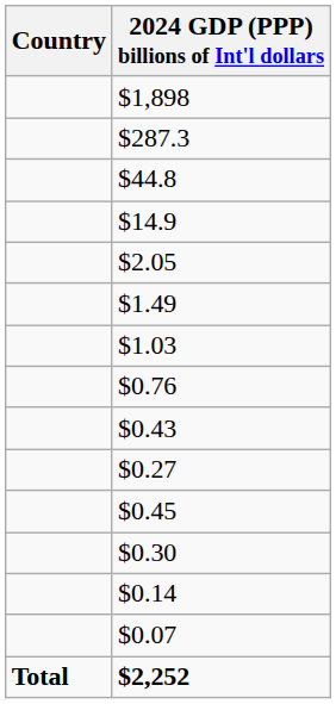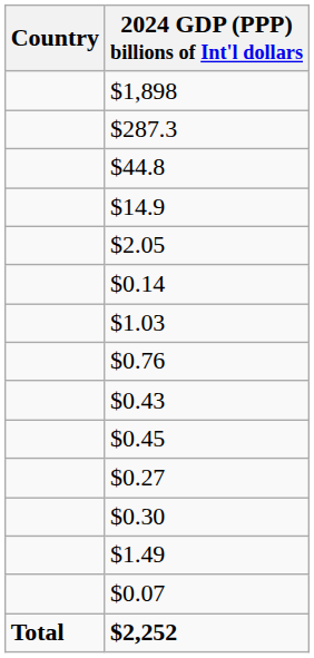 <table class="sortable wikitable sticky-header static-row-numbers col1left" >
 <tr>
 <th>Country</th>
 <th>2024 GDP (PPP)<br><small>billions of <a href='#'>Int'l dollars</a></small></th>
 </tr>
 <tr>
 <td></td>
 <td>$1,898</td>
 </tr>
 <tr>
 <td></td>
 <td>$287.3</td>
 </tr>
 <tr>
 <td></td>
 <td>$44.8</td>
 </tr>
 <tr>
 <td></td>
 <td>$14.9</td>
 </tr>
 <tr>
 <td></td>
 <td>$2.05</td>
 </tr>
 <tr>
 <td></td>
-<td>$1.49</td>
+<td>$0.14</td>
 </tr>
 <tr>
 <td></td>
 <td>$1.03</td>
 </tr>
 <tr>
 <td></td>
 <td>$0.76</td>
 </tr>
 <tr>
 <td></td>
 <td>$0.43</td>
 </tr>
 <tr>
 <td></td>
-<td>$0.27</td>
+<td>$0.45</td>
 </tr>
 <tr>
 <td></td>
-<td>$0.45</td>
+<td>$0.27</td>
 </tr>
 <tr>
 <td></td>
 <td>$0.30</td>
 </tr>
 <tr>
 <td></td>
-<td>$0.14</td>
+<td>$1.49</td>
 </tr>
 <tr>
 <td></td>
 <td>$0.07</td>
 </tr>
 <tr class="static-row-numbers-norank">
 <td><strong> Total </strong></td>
 <td><strong>$2,252</strong></td>
 </tr>
 </table>
